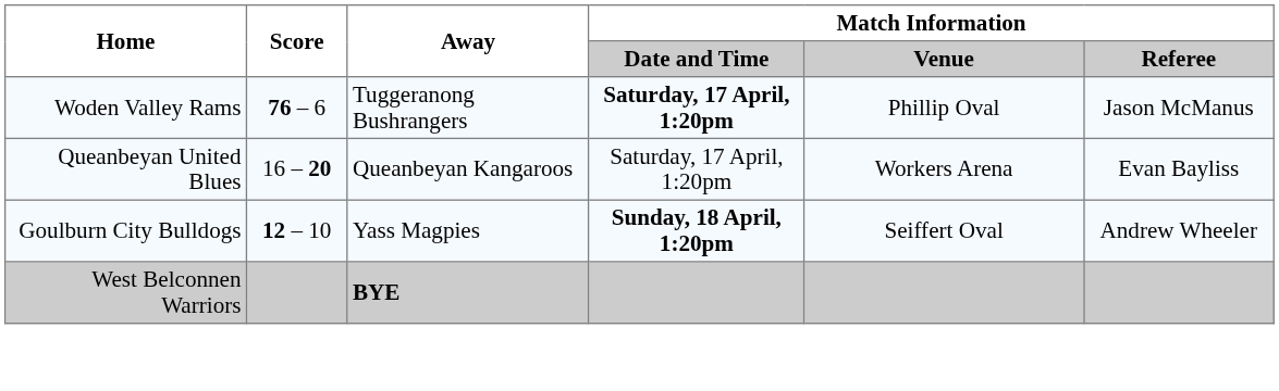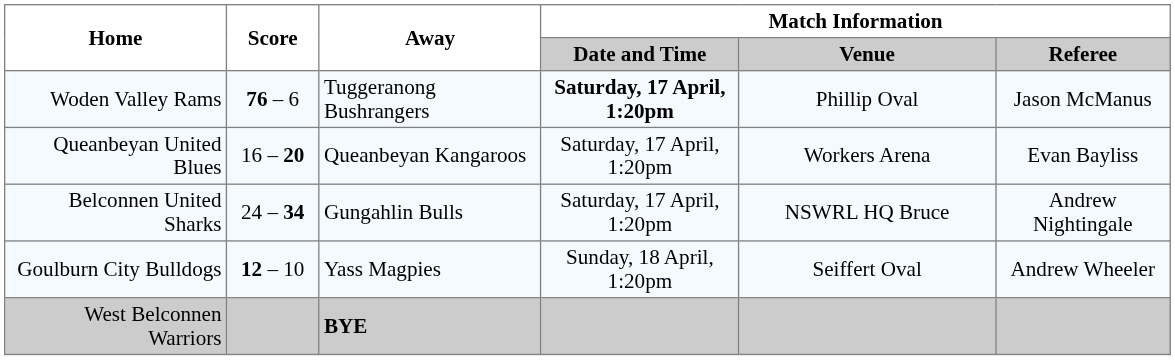 <table border="1" cellpadding="3" cellspacing="0" width="100%" style="border-collapse:collapse;  text-align:center;">
 <tr>
 <th rowspan="2" width="19%">Home</th>
 <th rowspan="2" width="8%">Score</th>
 <th rowspan="2" width="19%">Away</th>
 <th colspan="3">Match Information</th>
 </tr>
 <tr bgcolor="#CCCCCC">
 <th width="17%">Date and Time</th>
 <th width="22%">Venue</th>
 <th width="50%">Referee</th>
 </tr>
 <tr style="text-align:center; background:#f5faff;">
 <td align="right">Woden Valley Rams </td>
 <td><strong>76</strong> – 6</td>
 <td align="left"> Tuggeranong Bushrangers</td>
 <td><strong>Saturday, 17 April, 1:20pm</strong></td>
 <td>Phillip Oval</td>
 <td>Jason McManus</td>
 </tr>
 <tr style="text-align:center; background:#f5faff;">
 <td align="right">Queanbeyan United Blues </td>
 <td>16 – <strong>20</strong></td>
 <td align="left"> Queanbeyan Kangaroos</td>
 <td>Saturday, 17 April, 1:20pm</td>
 <td>Workers Arena</td>
 <td>Evan Bayliss</td>
 </tr>
 <tr style="text-align:center; background:#f5faff;">
+<td align="right">Belconnen United Sharks </td>
+<td>24 – <strong>34</strong></td>
+<td align="left"> Gungahlin Bulls</td>
+<td>Saturday, 17 April, 1:20pm</td>
+<td>NSWRL HQ Bruce</td>
+<td>Andrew Nightingale</td>
+</tr>
+<tr style="text-align:center; background:#f5faff;">
 <td align="right">Goulburn City Bulldogs </td>
 <td><strong>12</strong> – 10</td>
 <td align="left"> Yass Magpies</td>
-<td><strong>Sunday, 18 April, 1:20pm</strong></td>
+<td>Sunday, 18 April, 1:20pm</td>
 <td>Seiffert Oval</td>
 <td>Andrew Wheeler</td>
 </tr>
 <tr style="text-align:center; background:#CCCCCC;">
 <td align="right">West Belconnen Warriors </td>
 <td></td>
 <td align="left"><strong>BYE</strong></td>
 <td></td>
 <td></td>
 <td></td>
 </tr>
 </table>
